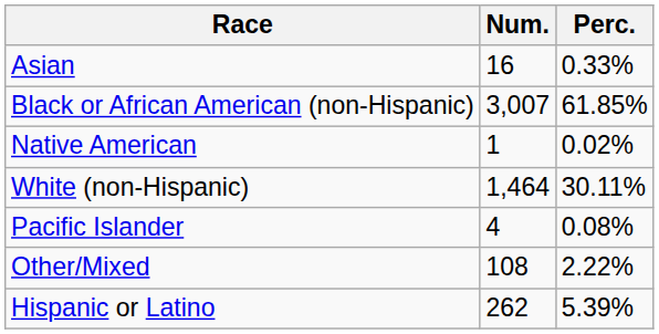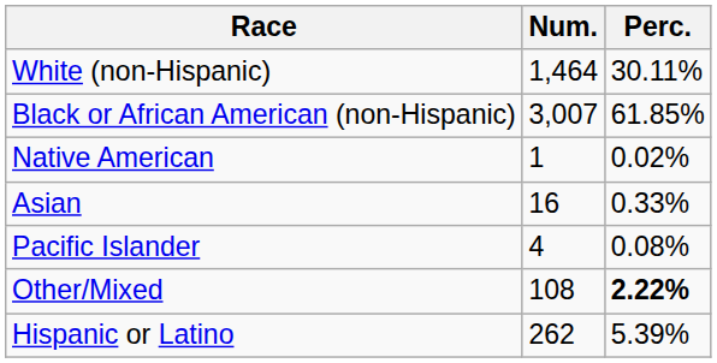 <table class="wikitable">
 <tr>
 <th>Race</th>
 <th>Num.</th>
 <th>Perc.</th>
 </tr>
 <tr>
-<td><a href='#'>Asian</a></td>
-<td>16</td>
-<td>0.33%</td>
+<td><a href='#'>White</a> (non-Hispanic)</td>
+<td>1,464</td>
+<td>30.11%</td>
 </tr>
 <tr>
 <td><a href='#'>Black or African American</a> (non-Hispanic)</td>
 <td>3,007</td>
 <td>61.85%</td>
 </tr>
 <tr>
 <td><a href='#'>Native American</a></td>
 <td>1</td>
 <td>0.02%</td>
 </tr>
 <tr>
-<td><a href='#'>White</a> (non-Hispanic)</td>
-<td>1,464</td>
-<td>30.11%</td>
+<td><a href='#'>Asian</a></td>
+<td>16</td>
+<td>0.33%</td>
 </tr>
 <tr>
 <td><a href='#'>Pacific Islander</a></td>
 <td>4</td>
 <td>0.08%</td>
 </tr>
 <tr>
 <td><a href='#'>Other/Mixed</a></td>
 <td>108</td>
-<td>2.22%</td>
+<td><strong>2.22%</strong></td>
 </tr>
 <tr>
 <td><a href='#'>Hispanic</a> or <a href='#'>Latino</a></td>
 <td>262</td>
 <td>5.39%</td>
 </tr>
 </table>
